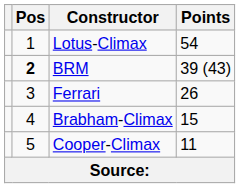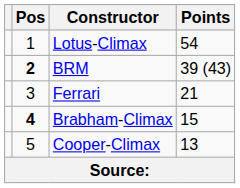 <table class="wikitable" style="font-size: 95%;">
 <tr>
 <th></th>
 <th>Pos</th>
 <th>Constructor</th>
 <th>Points</th>
 </tr>
 <tr>
 <td align="left"></td>
 <td align="center">1</td>
 <td> <a href='#'>Lotus</a>-<a href='#'>Climax</a></td>
 <td align="left">54</td>
 </tr>
 <tr>
 <td align="left"></td>
 <td align="center"><strong>2</strong></td>
 <td> <a href='#'>BRM</a></td>
 <td align="left">39 (43)</td>
 </tr>
 <tr>
 <td align="left"></td>
 <td align="center">3</td>
 <td> <a href='#'>Ferrari</a></td>
-<td align="left">26</td>
+<td align="left">21</td>
 </tr>
 <tr>
 <td align="left"></td>
-<td align="center">4</td>
+<td align="center"><strong>4</strong></td>
 <td> <a href='#'>Brabham</a>-<a href='#'>Climax</a></td>
 <td align="left">15</td>
 </tr>
 <tr>
 <td align="left"></td>
 <td align="center">5</td>
 <td> <a href='#'>Cooper</a>-<a href='#'>Climax</a></td>
-<td align="left">11</td>
+<td align="left">13</td>
 </tr>
 <tr>
 <th colspan=4>Source: </th>
 </tr>
 </table>
